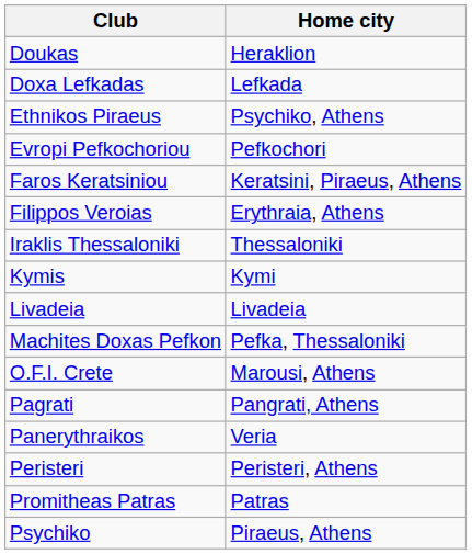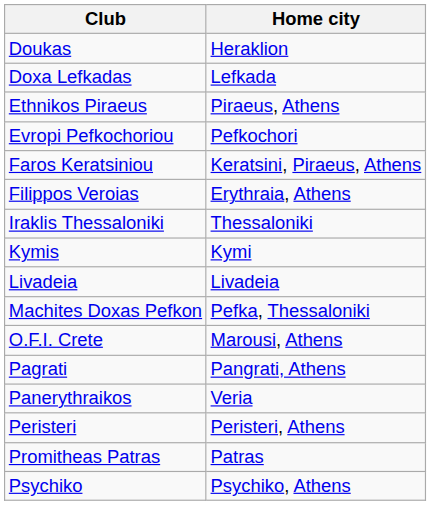 <table class="wikitable">
 <tr>
 <th>Club</th>
 <th>Home city</th>
 </tr>
 <tr>
 <td><a href='#'>Doukas</a></td>
 <td><a href='#'>Heraklion</a></td>
 </tr>
 <tr>
 <td><a href='#'>Doxa Lefkadas</a></td>
 <td><a href='#'>Lefkada</a></td>
 </tr>
 <tr>
 <td><a href='#'>Ethnikos Piraeus</a></td>
-<td><a href='#'>Psychiko</a>, <a href='#'>Athens</a></td>
+<td><a href='#'>Piraeus</a>, <a href='#'>Athens</a></td>
 </tr>
 <tr>
 <td><a href='#'>Evropi Pefkochoriou</a></td>
 <td><a href='#'>Pefkochori</a></td>
 </tr>
 <tr>
 <td><a href='#'>Faros Keratsiniou</a></td>
 <td><a href='#'>Keratsini</a>, <a href='#'>Piraeus</a>, <a href='#'>Athens</a></td>
 </tr>
 <tr>
 <td><a href='#'>Filippos Veroias</a></td>
 <td><a href='#'>Erythraia</a>, <a href='#'>Athens</a></td>
 </tr>
 <tr>
 <td><a href='#'>Iraklis Thessaloniki</a></td>
 <td><a href='#'>Thessaloniki</a></td>
 </tr>
 <tr>
 <td><a href='#'>Kymis</a></td>
 <td><a href='#'>Kymi</a></td>
 </tr>
 <tr>
 <td><a href='#'>Livadeia</a></td>
 <td><a href='#'>Livadeia</a></td>
 </tr>
 <tr>
 <td><a href='#'>Machites Doxas Pefkon</a></td>
 <td><a href='#'>Pefka</a>, <a href='#'>Thessaloniki</a></td>
 </tr>
 <tr>
 <td><a href='#'>O.F.I. Crete</a></td>
 <td><a href='#'>Marousi</a>, <a href='#'>Athens</a></td>
 </tr>
 <tr>
 <td><a href='#'>Pagrati</a></td>
 <td><a href='#'>Pangrati, Athens</a></td>
 </tr>
 <tr>
 <td><a href='#'>Panerythraikos</a></td>
 <td><a href='#'>Veria</a></td>
 </tr>
 <tr>
 <td><a href='#'>Peristeri</a></td>
 <td><a href='#'>Peristeri</a>, <a href='#'>Athens</a></td>
 </tr>
 <tr>
 <td><a href='#'>Promitheas Patras</a></td>
 <td><a href='#'>Patras</a></td>
 </tr>
 <tr>
 <td><a href='#'>Psychiko</a></td>
-<td><a href='#'>Piraeus</a>, <a href='#'>Athens</a></td>
+<td><a href='#'>Psychiko</a>, <a href='#'>Athens</a></td>
 </tr>
 </table>
